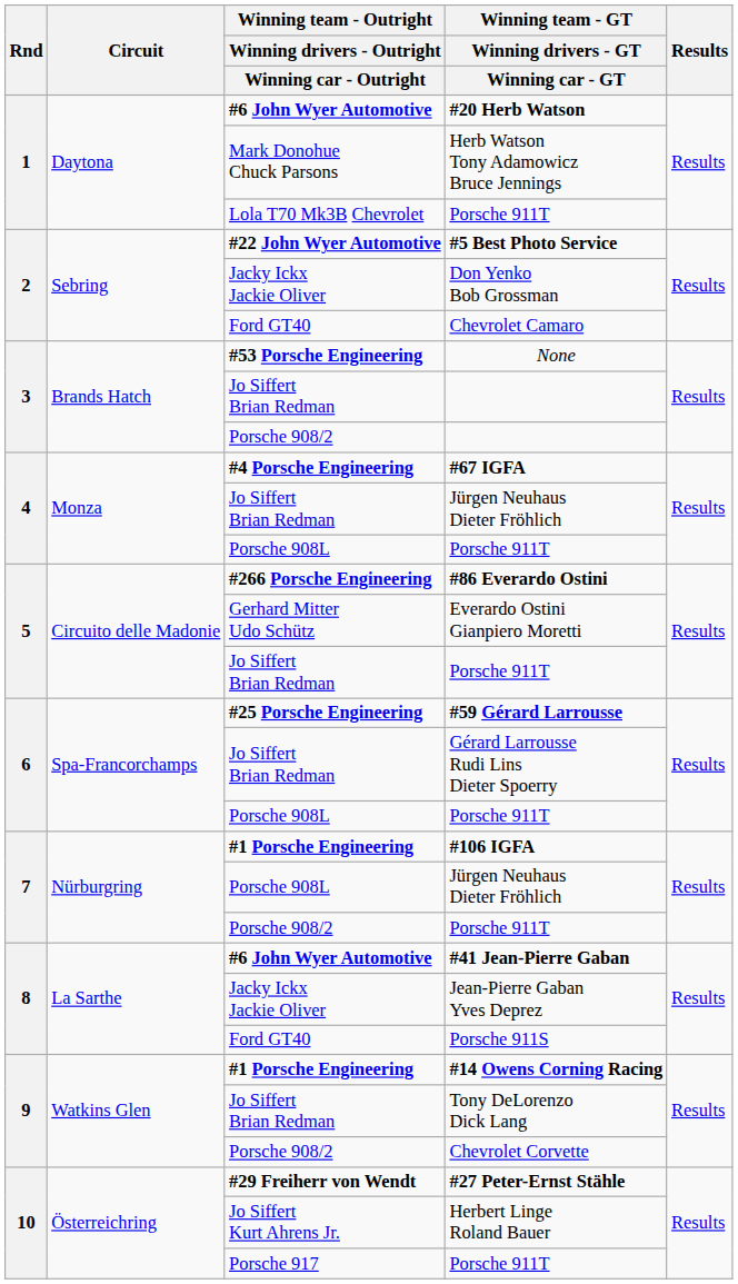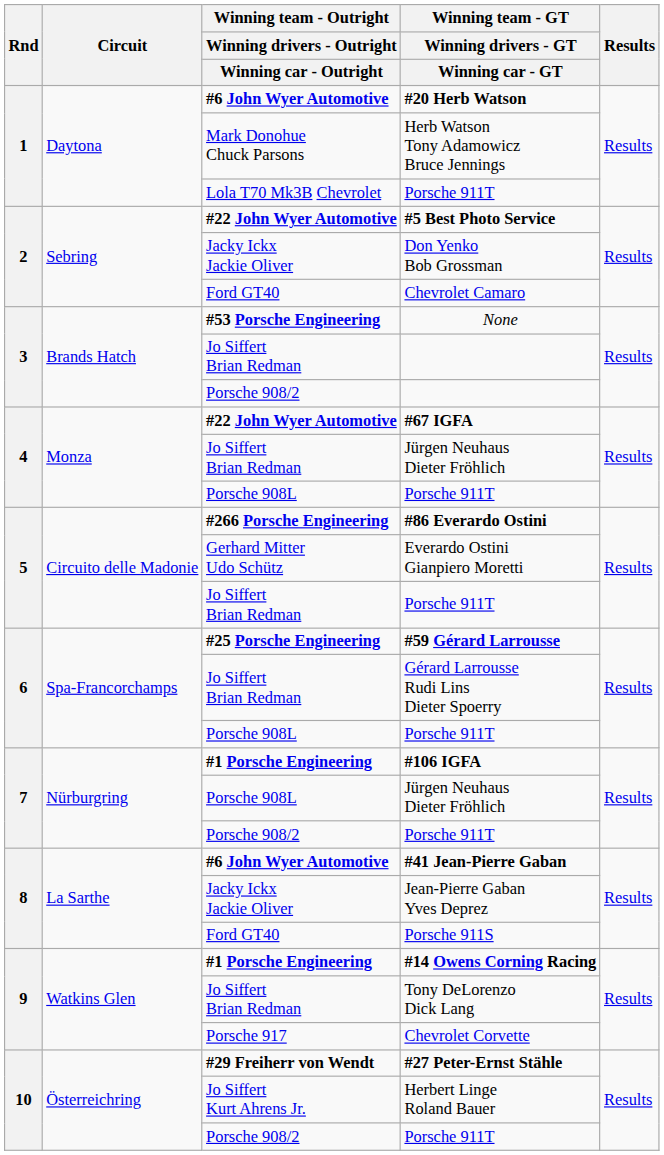 <table class="wikitable" style="font-size: 90%;">
 <tr>
 <th rowspan=3>Rnd</th>
 <th rowspan=3>Circuit</th>
 <th>Winning team - Outright</th>
 <th>Winning team - GT</th>
 <th rowspan=3>Results</th>
 </tr>
 <tr>
 <th>Winning drivers - Outright</th>
 <th>Winning drivers - GT</th>
 </tr>
 <tr>
 <th>Winning car - Outright</th>
 <th>Winning car - GT</th>
 </tr>
 <tr>
 <th rowspan=3>1</th>
 <td rowspan=3><a href='#'>Daytona</a></td>
 <td> <strong>#6 <a href='#'>John Wyer Automotive</a></strong></td>
 <td> <strong>#20 Herb Watson</strong></td>
 <td rowspan=3><a href='#'>Results</a></td>
 </tr>
 <tr>
 <td> <a href='#'>Mark Donohue</a><br> Chuck Parsons</td>
 <td> Herb Watson<br> Tony Adamowicz<br> Bruce Jennings</td>
 </tr>
 <tr>
 <td><a href='#'>Lola T70 Mk3B</a> <a href='#'>Chevrolet</a></td>
 <td><a href='#'>Porsche 911T</a></td>
 </tr>
 <tr>
 <th rowspan=3>2</th>
 <td rowspan=3><a href='#'>Sebring</a></td>
 <td> <strong>#22 <a href='#'>John Wyer Automotive</a></strong></td>
 <td> <strong>#5 Best Photo Service</strong></td>
 <td rowspan=3><a href='#'>Results</a></td>
 </tr>
 <tr>
 <td> <a href='#'>Jacky Ickx</a><br> <a href='#'>Jackie Oliver</a></td>
 <td> <a href='#'>Don Yenko</a><br> Bob Grossman</td>
 </tr>
 <tr>
 <td><a href='#'>Ford GT40</a></td>
 <td><a href='#'>Chevrolet Camaro</a></td>
 </tr>
 <tr>
 <th rowspan=3>3</th>
 <td rowspan=3><a href='#'>Brands Hatch</a></td>
 <td> <strong>#53 <a href='#'>Porsche Engineering</a></strong></td>
 <td align=center><em>None</em></td>
 <td rowspan=3><a href='#'>Results</a></td>
 </tr>
 <tr>
 <td> <a href='#'>Jo Siffert</a><br> <a href='#'>Brian Redman</a></td>
 <td></td>
 </tr>
 <tr>
 <td><a href='#'>Porsche 908/2</a></td>
 <td></td>
 </tr>
 <tr>
 <th rowspan=3>4</th>
 <td rowspan=3><a href='#'>Monza</a></td>
-<td> <strong>#4 <a href='#'>Porsche Engineering</a></strong></td>
+<td> <strong>#22 <a href='#'>John Wyer Automotive</a></strong></td>
 <td> <strong>#67 IGFA</strong></td>
 <td rowspan=3><a href='#'>Results</a></td>
 </tr>
 <tr>
 <td> <a href='#'>Jo Siffert</a><br> <a href='#'>Brian Redman</a></td>
 <td> Jürgen Neuhaus<br> Dieter Fröhlich</td>
 </tr>
 <tr>
 <td><a href='#'>Porsche 908L</a></td>
 <td><a href='#'>Porsche 911T</a></td>
 </tr>
 <tr>
 <th rowspan=3>5</th>
 <td rowspan=3><a href='#'>Circuito delle Madonie</a></td>
 <td> <strong>#266 <a href='#'>Porsche Engineering</a></strong></td>
 <td> <strong>#86 Everardo Ostini</strong></td>
 <td rowspan=3><a href='#'>Results</a></td>
 </tr>
 <tr>
 <td> <a href='#'>Gerhard Mitter</a><br> <a href='#'>Udo Schütz</a></td>
 <td> Everardo Ostini<br> Gianpiero Moretti</td>
 </tr>
 <tr>
 <td> <a href='#'>Jo Siffert</a><br> <a href='#'>Brian Redman</a></td>
 <td><a href='#'>Porsche 911T</a></td>
 </tr>
 <tr>
 <th rowspan=3>6</th>
 <td rowspan=3><a href='#'>Spa-Francorchamps</a></td>
 <td> <strong>#25 <a href='#'>Porsche Engineering</a></strong></td>
 <td> <strong>#59 <a href='#'>Gérard Larrousse</a></strong></td>
 <td rowspan=3><a href='#'>Results</a></td>
 </tr>
 <tr>
 <td> <a href='#'>Jo Siffert</a><br> <a href='#'>Brian Redman</a></td>
 <td> <a href='#'>Gérard Larrousse</a><br> Rudi Lins<br> Dieter Spoerry</td>
 </tr>
 <tr>
 <td><a href='#'>Porsche 908L</a></td>
 <td><a href='#'>Porsche 911T</a></td>
 </tr>
 <tr>
 <th rowspan=3>7</th>
 <td rowspan=3><a href='#'>Nürburgring</a></td>
 <td> <strong>#1 <a href='#'>Porsche Engineering</a></strong></td>
 <td> <strong>#106 IGFA</strong></td>
 <td rowspan=3><a href='#'>Results</a></td>
 </tr>
 <tr>
 <td><a href='#'>Porsche 908L</a></td>
 <td> Jürgen Neuhaus<br> Dieter Fröhlich</td>
 </tr>
 <tr>
 <td><a href='#'>Porsche 908/2</a></td>
 <td><a href='#'>Porsche 911T</a></td>
 </tr>
 <tr>
 <th rowspan=3>8</th>
 <td rowspan=3><a href='#'>La Sarthe</a></td>
 <td> <strong>#6 <a href='#'>John Wyer Automotive</a></strong></td>
 <td> <strong>#41 Jean-Pierre Gaban</strong></td>
 <td rowspan=3><a href='#'>Results</a></td>
 </tr>
 <tr>
 <td> <a href='#'>Jacky Ickx</a><br> <a href='#'>Jackie Oliver</a></td>
 <td> Jean-Pierre Gaban<br> Yves Deprez</td>
 </tr>
 <tr>
 <td><a href='#'>Ford GT40</a></td>
 <td><a href='#'>Porsche 911S</a></td>
 </tr>
 <tr>
 <th rowspan=3>9</th>
 <td rowspan=3><a href='#'>Watkins Glen</a></td>
 <td> <strong>#1 <a href='#'>Porsche Engineering</a></strong></td>
 <td> <strong>#14 <a href='#'>Owens Corning</a> Racing</strong></td>
 <td rowspan=3><a href='#'>Results</a></td>
 </tr>
 <tr>
 <td> <a href='#'>Jo Siffert</a><br> <a href='#'>Brian Redman</a></td>
 <td> Tony DeLorenzo<br> Dick Lang</td>
 </tr>
 <tr>
-<td><a href='#'>Porsche 908/2</a></td>
+<td><a href='#'>Porsche 917</a></td>
 <td><a href='#'>Chevrolet Corvette</a></td>
 </tr>
 <tr>
 <th rowspan=3>10</th>
 <td rowspan=3><a href='#'>Österreichring</a></td>
 <td> <strong>#29 Freiherr von Wendt</strong></td>
 <td> <strong>#27 Peter-Ernst Stähle</strong></td>
 <td rowspan=3><a href='#'>Results</a></td>
 </tr>
 <tr>
 <td> <a href='#'>Jo Siffert</a><br> <a href='#'>Kurt Ahrens Jr.</a></td>
 <td> Herbert Linge<br> Roland Bauer</td>
 </tr>
 <tr>
-<td><a href='#'>Porsche 917</a></td>
+<td><a href='#'>Porsche 908/2</a></td>
 <td><a href='#'>Porsche 911T</a></td>
 </tr>
 </table>
